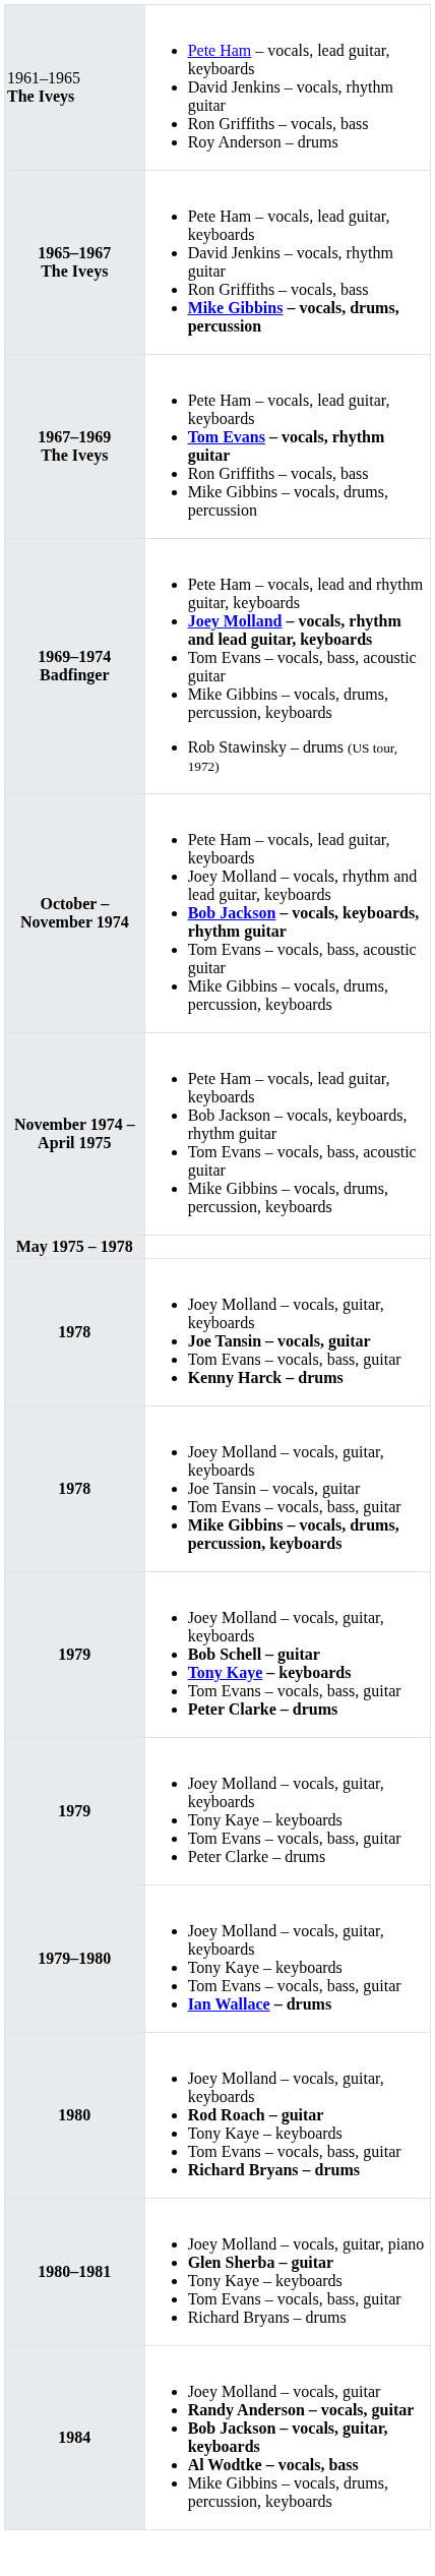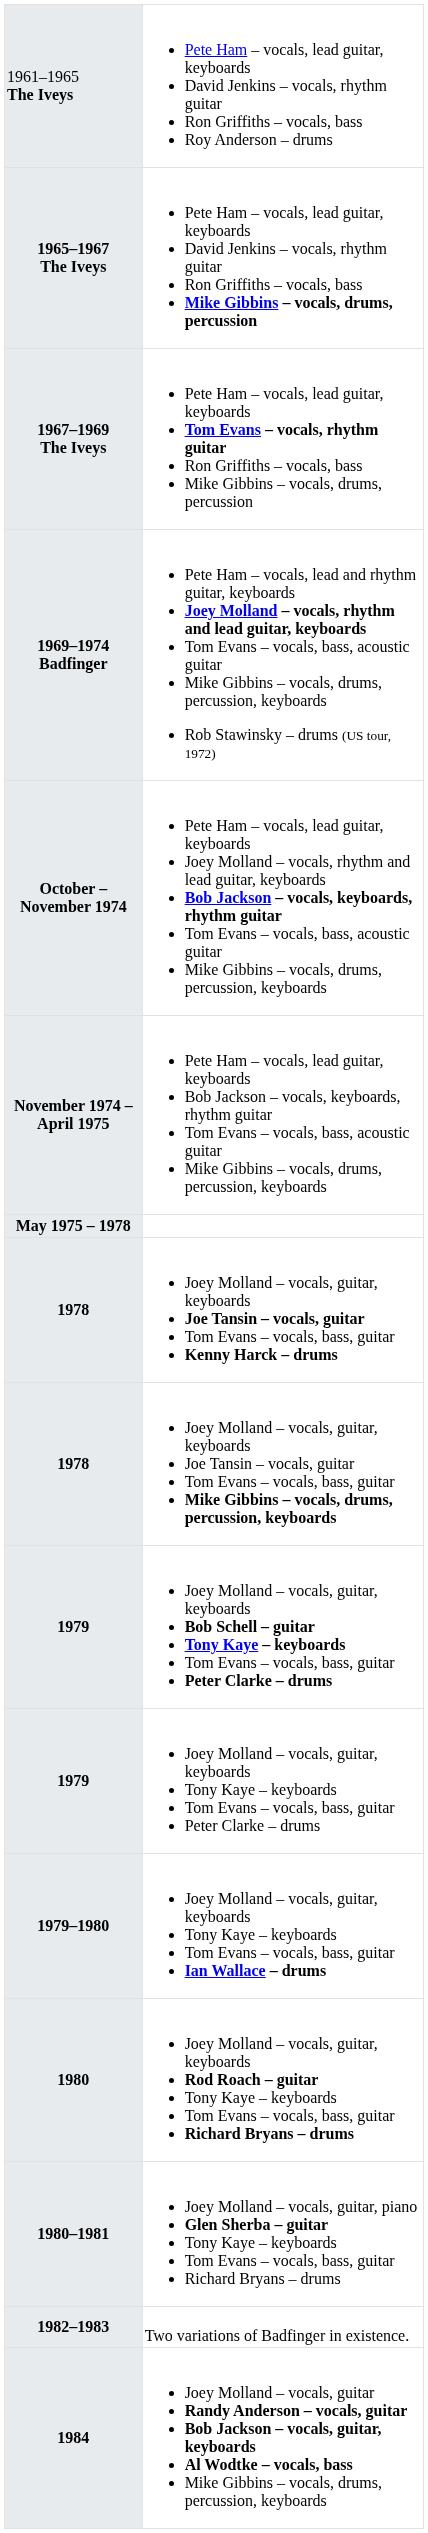 <table class="toccolours" border="1" cellpadding="2" cellspacing="0" style="float: lleft; width: 420px; margin: 0 0 1em 1em; border-collapse: collapse; border: 1px solid #E2E2E2;">
 <tr>
 <td style="background:#e7ebee;">1961–1965<br><strong>The Iveys</strong></td>
 <td><br><ul><li><a href='#'>Pete Ham</a> – vocals, lead guitar, keyboards</li><li>David Jenkins – vocals, rhythm guitar</li><li>Ron Griffiths – vocals, bass</li><li>Roy Anderson – drums</li></ul></td>
 </tr>
 <tr>
 <th style="background:#e7ebee;">1965–1967<br><strong>The Iveys</strong></th>
 <td><br><ul><li>Pete Ham – vocals, lead guitar, keyboards</li><li>David Jenkins – vocals, rhythm guitar</li><li>Ron Griffiths – vocals, bass</li><li><strong><a href='#'>Mike Gibbins</a> – vocals, drums, percussion</strong></li></ul></td>
 </tr>
 <tr>
 <th style="background:#e7ebee;">1967–1969<br><strong>The Iveys</strong></th>
 <td><br><ul><li>Pete Ham – vocals, lead guitar, keyboards</li><li><strong><a href='#'>Tom Evans</a> – vocals, rhythm guitar</strong></li><li>Ron Griffiths – vocals, bass</li><li>Mike Gibbins – vocals, drums, percussion</li></ul></td>
 </tr>
 <tr>
 <th style="background:#e7ebee;">1969–1974<br><strong>Badfinger</strong></th>
 <td><br><ul><li>Pete Ham – vocals, lead and rhythm guitar, keyboards</li><li><strong><a href='#'>Joey Molland</a> – vocals, rhythm and lead guitar, keyboards</strong></li><li>Tom Evans – vocals, bass, acoustic guitar</li><li>Mike Gibbins – vocals, drums, percussion, keyboards</li></ul><ul><li>Rob Stawinsky – drums <small>(US tour, 1972)</small></li></ul></td>
 </tr>
 <tr>
 <th style="background:#e7ebee;">October – November 1974</th>
 <td><br><ul><li>Pete Ham – vocals, lead guitar, keyboards</li><li>Joey Molland – vocals, rhythm and lead guitar, keyboards</li><li><strong><a href='#'>Bob Jackson</a> – vocals, keyboards, rhythm guitar</strong></li><li>Tom Evans – vocals, bass, acoustic guitar</li><li>Mike Gibbins – vocals, drums, percussion, keyboards</li></ul></td>
 </tr>
 <tr>
 <th style="background:#e7ebee;">November 1974 – April 1975</th>
 <td><br><ul><li>Pete Ham – vocals, lead guitar, keyboards</li><li>Bob Jackson – vocals, keyboards, rhythm guitar</li><li>Tom Evans – vocals, bass, acoustic guitar</li><li>Mike Gibbins – vocals, drums, percussion, keyboards</li></ul></td>
 </tr>
 <tr>
 <th style="background:#e7ebee;">May 1975 – 1978</th>
 <td><br></td>
 </tr>
 <tr>
 <th style="background:#e7ebee;">1978</th>
 <td><br><ul><li>Joey Molland – vocals, guitar, keyboards</li><li><strong>Joe Tansin – vocals, guitar</strong></li><li>Tom Evans – vocals, bass, guitar</li><li><strong>Kenny Harck – drums</strong></li></ul></td>
 </tr>
 <tr>
 <th style="background:#e7ebee;">1978</th>
 <td><br><ul><li>Joey Molland – vocals, guitar, keyboards</li><li>Joe Tansin – vocals, guitar</li><li>Tom Evans – vocals, bass, guitar</li><li><strong>Mike Gibbins – vocals, drums, percussion, keyboards</strong></li></ul></td>
 </tr>
 <tr>
 <th style="background:#e7ebee;">1979</th>
 <td><br><ul><li>Joey Molland – vocals, guitar, keyboards</li><li><strong>Bob Schell – guitar</strong></li><li><strong><a href='#'>Tony Kaye</a> – keyboards</strong></li><li>Tom Evans – vocals, bass, guitar</li><li><strong>Peter Clarke – drums</strong></li></ul></td>
 </tr>
 <tr>
 <th style="background:#e7ebee;">1979</th>
 <td><br><ul><li>Joey Molland – vocals, guitar, keyboards</li><li>Tony Kaye – keyboards</li><li>Tom Evans – vocals, bass, guitar</li><li>Peter Clarke – drums</li></ul></td>
 </tr>
 <tr>
 <th style="background:#e7ebee;">1979–1980</th>
 <td><br><ul><li>Joey Molland – vocals, guitar, keyboards</li><li>Tony Kaye – keyboards</li><li>Tom Evans – vocals, bass, guitar</li><li><strong><a href='#'>Ian Wallace</a> – drums</strong></li></ul></td>
 </tr>
 <tr>
 <th style="background:#e7ebee;">1980</th>
 <td><br><ul><li>Joey Molland – vocals, guitar, keyboards</li><li><strong>Rod Roach – guitar</strong></li><li>Tony Kaye – keyboards</li><li>Tom Evans – vocals, bass, guitar</li><li><strong>Richard Bryans – drums</strong></li></ul></td>
 </tr>
 <tr>
 <th style="background:#e7ebee;">1980–1981</th>
 <td><br><ul><li>Joey Molland – vocals, guitar, piano</li><li><strong>Glen Sherba – guitar</strong></li><li>Tony Kaye – keyboards</li><li>Tom Evans – vocals, bass, guitar</li><li>Richard Bryans – drums</li></ul></td>
 </tr>
 <tr>
+<th style="background:#e7ebee;">1982–1983</th>
+<td><br>Two variations of Badfinger in existence.</td>
+</tr>
+<tr>
 <th style="background:#e7ebee;">1984</th>
 <td><br><ul><li>Joey Molland – vocals, guitar</li><li><strong>Randy Anderson – vocals, guitar</strong></li><li><strong>Bob Jackson – vocals, guitar, keyboards</strong></li><li><strong>Al Wodtke – vocals, bass</strong></li><li>Mike Gibbins – vocals, drums, percussion, keyboards</li></ul></td>
 </tr>
 </table>
